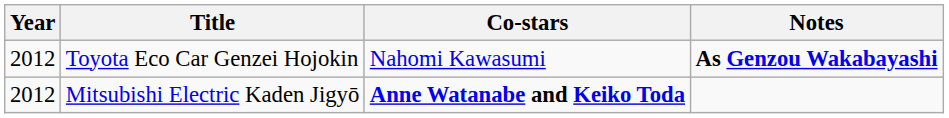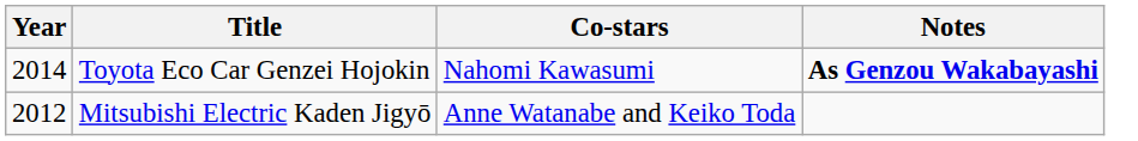 <table class="wikitable">
 <tr>
 <th>Year</th>
 <th>Title</th>
 <th>Co-stars</th>
 <th>Notes</th>
 </tr>
 <tr>
-<td>2012</td>
+<td>2014</td>
 <td><a href='#'>Toyota</a> Eco Car Genzei Hojokin</td>
 <td><a href='#'>Nahomi Kawasumi</a></td>
 <td><strong>As <a href='#'>Genzou Wakabayashi</a></strong></td>
 </tr>
 <tr>
 <td>2012</td>
 <td><a href='#'>Mitsubishi Electric</a> Kaden Jigyō</td>
-<td><strong><a href='#'>Anne Watanabe</a> and <a href='#'>Keiko Toda</a></strong></td>
+<td><a href='#'>Anne Watanabe</a> and <a href='#'>Keiko Toda</a></td>
 <td></td>
 </tr>
 </table>
